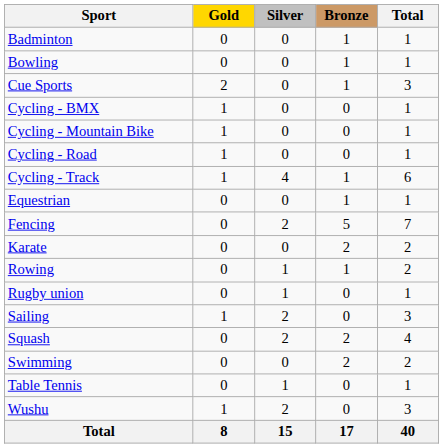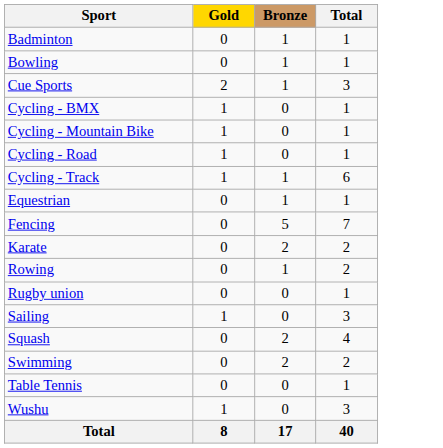 <table class="wikitable" style="text-align:center;">
 <tr>
 <th width=200>Sport</th>
 <td bgcolor=gold width=60><strong>Gold</strong></td>
-<td bgcolor=silver width=60><strong>Silver</strong></td>
 <td bgcolor=#cc9966 width=60><strong>Bronze</strong></td>
 <th width=60>Total</th>
 </tr>
 <tr>
 <td align=left><a href='#'>Badminton</a></td>
-<td>0</td>
 <td>0</td>
 <td>1</td>
 <td>1</td>
 </tr>
 <tr>
 <td align=left><a href='#'>Bowling</a></td>
 <td>0</td>
-<td>0</td>
 <td>1</td>
 <td>1</td>
 </tr>
 <tr>
 <td align=left><a href='#'>Cue Sports</a></td>
 <td>2</td>
-<td>0</td>
 <td>1</td>
 <td>3</td>
 </tr>
 <tr>
 <td align=left><a href='#'>Cycling - BMX</a></td>
 <td>1</td>
 <td>0</td>
-<td>0</td>
 <td>1</td>
 </tr>
 <tr>
 <td align=left><a href='#'>Cycling - Mountain Bike</a></td>
 <td>1</td>
-<td>0</td>
 <td>0</td>
 <td>1</td>
 </tr>
 <tr>
 <td align=left><a href='#'>Cycling - Road</a></td>
 <td>1</td>
 <td>0</td>
-<td>0</td>
 <td>1</td>
 </tr>
 <tr>
 <td align=left><a href='#'>Cycling - Track</a></td>
 <td>1</td>
-<td>4</td>
 <td>1</td>
 <td>6</td>
 </tr>
 <tr>
 <td align=left><a href='#'>Equestrian</a></td>
-<td>0</td>
 <td>0</td>
 <td>1</td>
 <td>1</td>
 </tr>
 <tr>
 <td align=left><a href='#'>Fencing</a></td>
 <td>0</td>
-<td>2</td>
 <td>5</td>
 <td>7</td>
 </tr>
 <tr>
 <td align=left><a href='#'>Karate</a></td>
-<td>0</td>
 <td>0</td>
 <td>2</td>
 <td>2</td>
 </tr>
 <tr>
 <td align=left><a href='#'>Rowing</a></td>
 <td>0</td>
 <td>1</td>
-<td>1</td>
 <td>2</td>
 </tr>
 <tr>
 <td align=left><a href='#'>Rugby union</a></td>
 <td>0</td>
-<td>1</td>
 <td>0</td>
 <td>1</td>
 </tr>
 <tr>
 <td align=left><a href='#'>Sailing</a></td>
 <td>1</td>
-<td>2</td>
 <td>0</td>
 <td>3</td>
 </tr>
 <tr>
 <td align=left><a href='#'>Squash</a></td>
 <td>0</td>
 <td>2</td>
-<td>2</td>
 <td>4</td>
 </tr>
 <tr>
 <td align=left><a href='#'>Swimming</a></td>
-<td>0</td>
 <td>0</td>
 <td>2</td>
 <td>2</td>
 </tr>
 <tr>
 <td align=left><a href='#'>Table Tennis</a></td>
 <td>0</td>
-<td>1</td>
 <td>0</td>
 <td>1</td>
 </tr>
 <tr>
 <td align=left><a href='#'>Wushu</a></td>
 <td>1</td>
-<td>2</td>
 <td>0</td>
 <td>3</td>
 </tr>
 <tr>
 <th>Total</th>
 <th>8</th>
-<th>15</th>
 <th>17</th>
 <th>40</th>
 </tr>
 </table>
